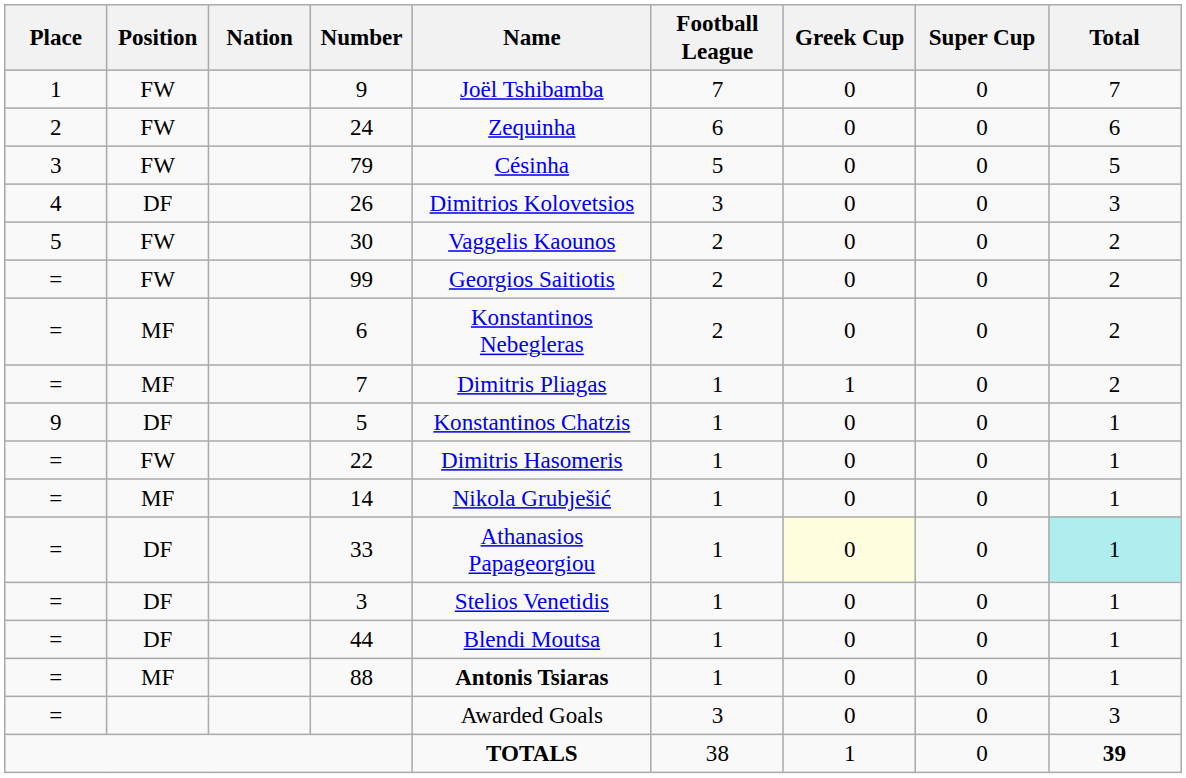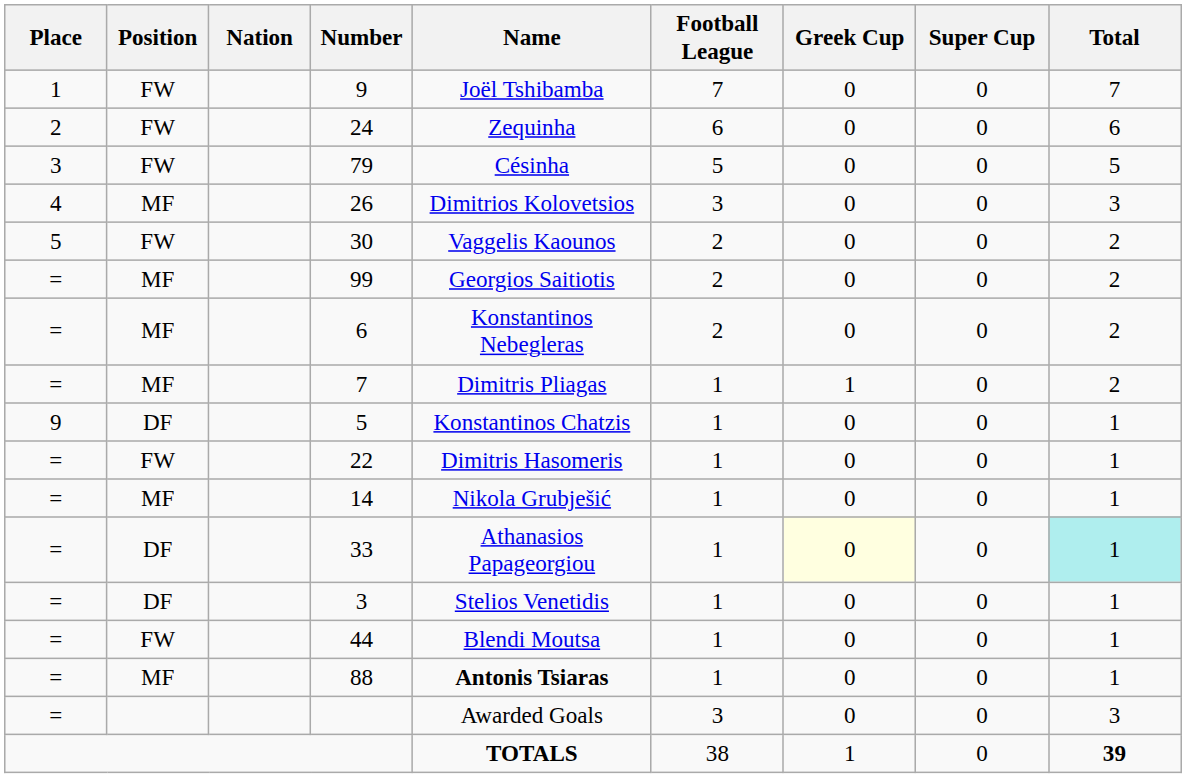 <table class="wikitable" style="font-size: 95%; text-align: center;">
 <tr>
 <th width=60>Place</th>
 <th width=60>Position</th>
 <th width=60>Nation</th>
 <th width=60>Number</th>
 <th width=150>Name</th>
 <th width=80>Football League</th>
 <th width=80>Greek Cup</th>
 <th width=80>Super Cup</th>
 <th width=80><strong>Total</strong></th>
 </tr>
 <tr>
 <td>1</td>
 <td>FW</td>
 <td></td>
 <td>9</td>
 <td><a href='#'>Joël Tshibamba</a></td>
 <td>7</td>
 <td>0</td>
 <td>0</td>
 <td>7</td>
 </tr>
 <tr>
 <td>2</td>
 <td>FW</td>
 <td></td>
 <td>24</td>
 <td><a href='#'>Zequinha</a></td>
 <td>6</td>
 <td>0</td>
 <td>0</td>
 <td>6</td>
 </tr>
 <tr>
 <td>3</td>
 <td>FW</td>
 <td></td>
 <td>79</td>
 <td><a href='#'>Césinha</a></td>
 <td>5</td>
 <td>0</td>
 <td>0</td>
 <td>5</td>
 </tr>
 <tr>
 <td>4</td>
-<td>DF</td>
+<td>MF</td>
 <td></td>
 <td>26</td>
 <td><a href='#'>Dimitrios Kolovetsios</a></td>
 <td>3</td>
 <td>0</td>
 <td>0</td>
 <td>3</td>
 </tr>
 <tr>
 <td>5</td>
 <td>FW</td>
 <td></td>
 <td>30</td>
 <td><a href='#'>Vaggelis Kaounos</a></td>
 <td>2</td>
 <td>0</td>
 <td>0</td>
 <td>2</td>
 </tr>
 <tr>
 <td>=</td>
-<td>FW</td>
+<td>MF</td>
 <td></td>
 <td>99</td>
 <td><a href='#'>Georgios Saitiotis</a></td>
 <td>2</td>
 <td>0</td>
 <td>0</td>
 <td>2</td>
 </tr>
 <tr>
 <td>=</td>
 <td>MF</td>
 <td></td>
 <td>6</td>
 <td><a href='#'>Konstantinos Nebegleras</a></td>
 <td>2</td>
 <td>0</td>
 <td>0</td>
 <td>2</td>
 </tr>
 <tr>
 <td>=</td>
 <td>MF</td>
 <td></td>
 <td>7</td>
 <td><a href='#'>Dimitris Pliagas</a></td>
 <td>1</td>
 <td>1</td>
 <td>0</td>
 <td>2</td>
 </tr>
 <tr>
 <td>9</td>
 <td>DF</td>
 <td></td>
 <td>5</td>
 <td><a href='#'>Konstantinos Chatzis</a></td>
 <td>1</td>
 <td>0</td>
 <td>0</td>
 <td>1</td>
 </tr>
 <tr>
 <td>=</td>
 <td>FW</td>
 <td></td>
 <td>22</td>
 <td><a href='#'>Dimitris Hasomeris</a></td>
 <td>1</td>
 <td>0</td>
 <td>0</td>
 <td>1</td>
 </tr>
 <tr>
 <td>=</td>
 <td>MF</td>
 <td></td>
 <td>14</td>
 <td><a href='#'>Nikola Grubješić</a></td>
 <td>1</td>
 <td>0</td>
 <td>0</td>
 <td>1</td>
 </tr>
 <tr>
 <td>=</td>
 <td>DF</td>
 <td></td>
 <td>33</td>
 <td><a href='#'>Athanasios Papageorgiou</a></td>
 <td>1</td>
 <td style="background: lightyellow;">0</td>
 <td>0</td>
 <td style="background: paleturquoise;">1</td>
 </tr>
 <tr>
 <td>=</td>
 <td>DF</td>
 <td></td>
 <td>3</td>
 <td><a href='#'>Stelios Venetidis</a></td>
 <td>1</td>
 <td>0</td>
 <td>0</td>
 <td>1</td>
 </tr>
 <tr>
 <td>=</td>
-<td>DF</td>
+<td>FW</td>
 <td></td>
 <td>44</td>
 <td><a href='#'>Blendi Moutsa</a></td>
 <td>1</td>
 <td>0</td>
 <td>0</td>
 <td>1</td>
 </tr>
 <tr>
 <td>=</td>
 <td>MF</td>
 <td></td>
 <td>88</td>
 <td><strong>Antonis Tsiaras</strong></td>
 <td>1</td>
 <td>0</td>
 <td>0</td>
 <td>1</td>
 </tr>
 <tr>
 <td>=</td>
 <td></td>
 <td></td>
 <td></td>
 <td>Awarded Goals</td>
 <td>3</td>
 <td>0</td>
 <td>0</td>
 <td>3</td>
 </tr>
 <tr>
 <td colspan="4"></td>
 <td><strong>TOTALS</strong></td>
 <td>38</td>
 <td>1</td>
 <td>0</td>
 <td><strong>39</strong></td>
 </tr>
 </table>
